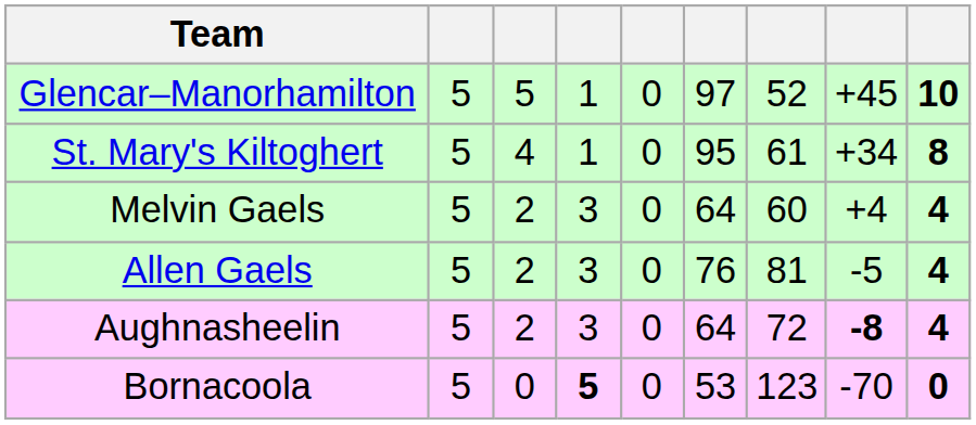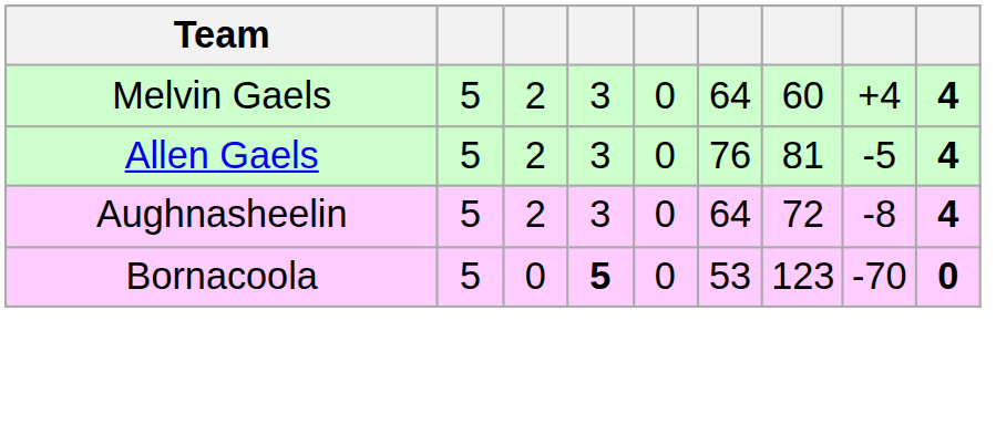 <table class="wikitable" style="text-align:center">
 <tr>
 <th style="width:175px;">Team</th>
 <th width="20"></th>
 <th width="20"></th>
 <th width="20"></th>
 <th width="20"></th>
 <th width="20"></th>
 <th width="20"></th>
 <th width="20"></th>
 <th width="20"></th>
-</tr>
-<tr style="background:#cfc;">
-<td><a href='#'>Glencar–Manorhamilton</a></td>
-<td>5</td>
-<td>5</td>
-<td>1</td>
-<td>0</td>
-<td>97</td>
-<td>52</td>
-<td>+45</td>
-<td><strong>10</strong></td>
-</tr>
-<tr style="background:#cfc;">
-<td><a href='#'>St. Mary's Kiltoghert</a></td>
-<td>5</td>
-<td>4</td>
-<td>1</td>
-<td>0</td>
-<td>95</td>
-<td>61</td>
-<td>+34</td>
-<td><strong>8</strong></td>
 </tr>
 <tr style="background:#cfc;">
 <td>Melvin Gaels</td>
 <td>5</td>
 <td>2</td>
 <td>3</td>
 <td>0</td>
 <td>64</td>
 <td>60</td>
 <td>+4</td>
 <td><strong>4</strong></td>
 </tr>
 <tr style="background:#cfc;">
 <td><a href='#'>Allen Gaels</a></td>
 <td>5</td>
 <td>2</td>
 <td>3</td>
 <td>0</td>
 <td>76</td>
 <td>81</td>
 <td>-5</td>
 <td><strong>4</strong></td>
 </tr>
 <tr style="background:#fcf;">
 <td>Aughnasheelin</td>
 <td>5</td>
 <td>2</td>
 <td>3</td>
 <td>0</td>
 <td>64</td>
 <td>72</td>
-<td><strong>-8</strong></td>
+<td>-8</td>
 <td><strong>4</strong></td>
 </tr>
 <tr style="background:#fcf;">
 <td>Bornacoola</td>
 <td>5</td>
 <td>0</td>
 <td><strong>5</strong></td>
 <td>0</td>
 <td>53</td>
 <td>123</td>
 <td>-70</td>
 <td><strong>0</strong></td>
 </tr>
 </table>
